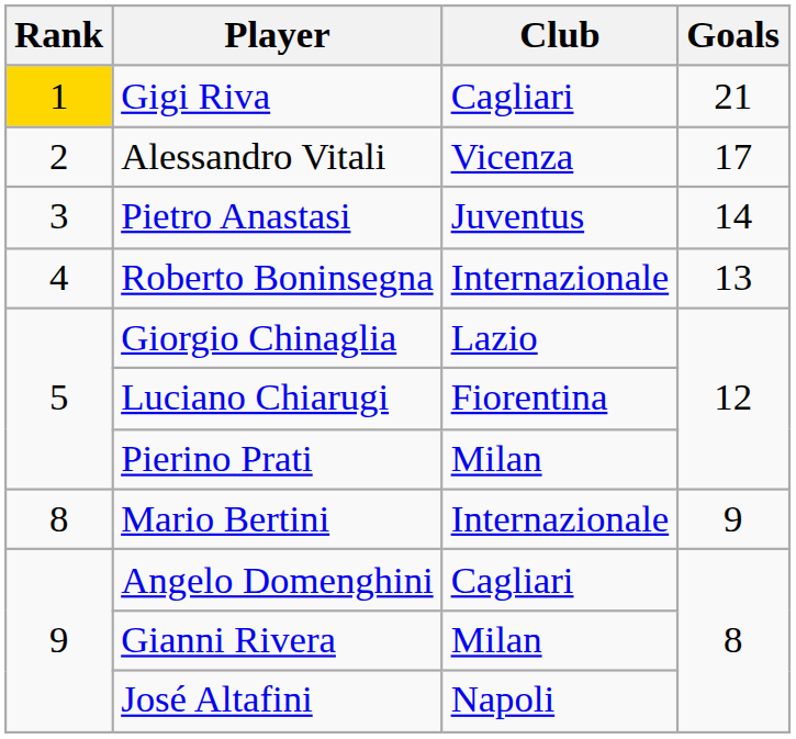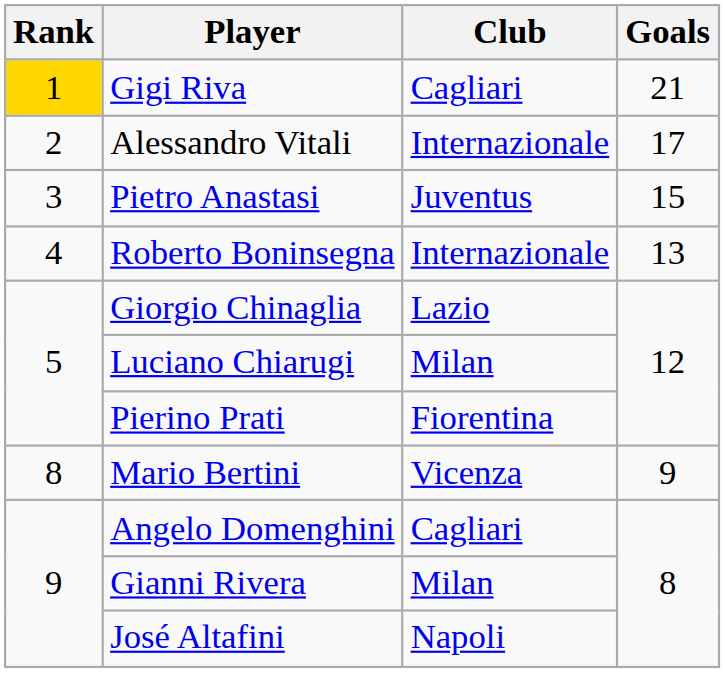 <table class="wikitable" style="text-align:center">
 <tr>
 <th>Rank</th>
 <th>Player</th>
 <th>Club</th>
 <th>Goals</th>
 </tr>
 <tr>
 <td style="background: gold;">1</td>
 <td align="left"> <a href='#'>Gigi Riva</a></td>
 <td align="left"><a href='#'>Cagliari</a></td>
 <td>21</td>
 </tr>
 <tr>
 <td>2</td>
 <td align="left"> Alessandro Vitali</td>
-<td align="left"><a href='#'>Vicenza</a></td>
+<td align="left"><a href='#'>Internazionale</a></td>
 <td>17</td>
 </tr>
 <tr>
 <td>3</td>
 <td align="left"> <a href='#'>Pietro Anastasi</a></td>
 <td align="left"><a href='#'>Juventus</a></td>
-<td>14</td>
+<td>15</td>
 </tr>
 <tr>
 <td>4</td>
 <td align="left"> <a href='#'>Roberto Boninsegna</a></td>
 <td align="left"><a href='#'>Internazionale</a></td>
 <td>13</td>
 </tr>
 <tr>
 <td rowspan="3">5</td>
 <td align="left"> <a href='#'>Giorgio Chinaglia</a></td>
 <td align="left"><a href='#'>Lazio</a></td>
 <td rowspan="3">12</td>
 </tr>
 <tr>
 <td align="left"> <a href='#'>Luciano Chiarugi</a></td>
-<td align="left"><a href='#'>Fiorentina</a></td>
+<td align="left"><a href='#'>Milan</a></td>
 </tr>
 <tr>
 <td align="left"> <a href='#'>Pierino Prati</a></td>
-<td align="left"><a href='#'>Milan</a></td>
+<td align="left"><a href='#'>Fiorentina</a></td>
 </tr>
 <tr>
 <td>8</td>
 <td align="left"> <a href='#'>Mario Bertini</a></td>
-<td align="left"><a href='#'>Internazionale</a></td>
+<td align="left"><a href='#'>Vicenza</a></td>
 <td>9</td>
 </tr>
 <tr>
 <td rowspan="3">9</td>
 <td align="left"> <a href='#'>Angelo Domenghini</a></td>
 <td align="left"><a href='#'>Cagliari</a></td>
 <td rowspan="3">8</td>
 </tr>
 <tr>
 <td align="left"> <a href='#'>Gianni Rivera</a></td>
 <td align="left"><a href='#'>Milan</a></td>
 </tr>
 <tr>
 <td align="left">  <a href='#'>José Altafini</a></td>
 <td align="left"><a href='#'>Napoli</a></td>
 </tr>
 </table>
